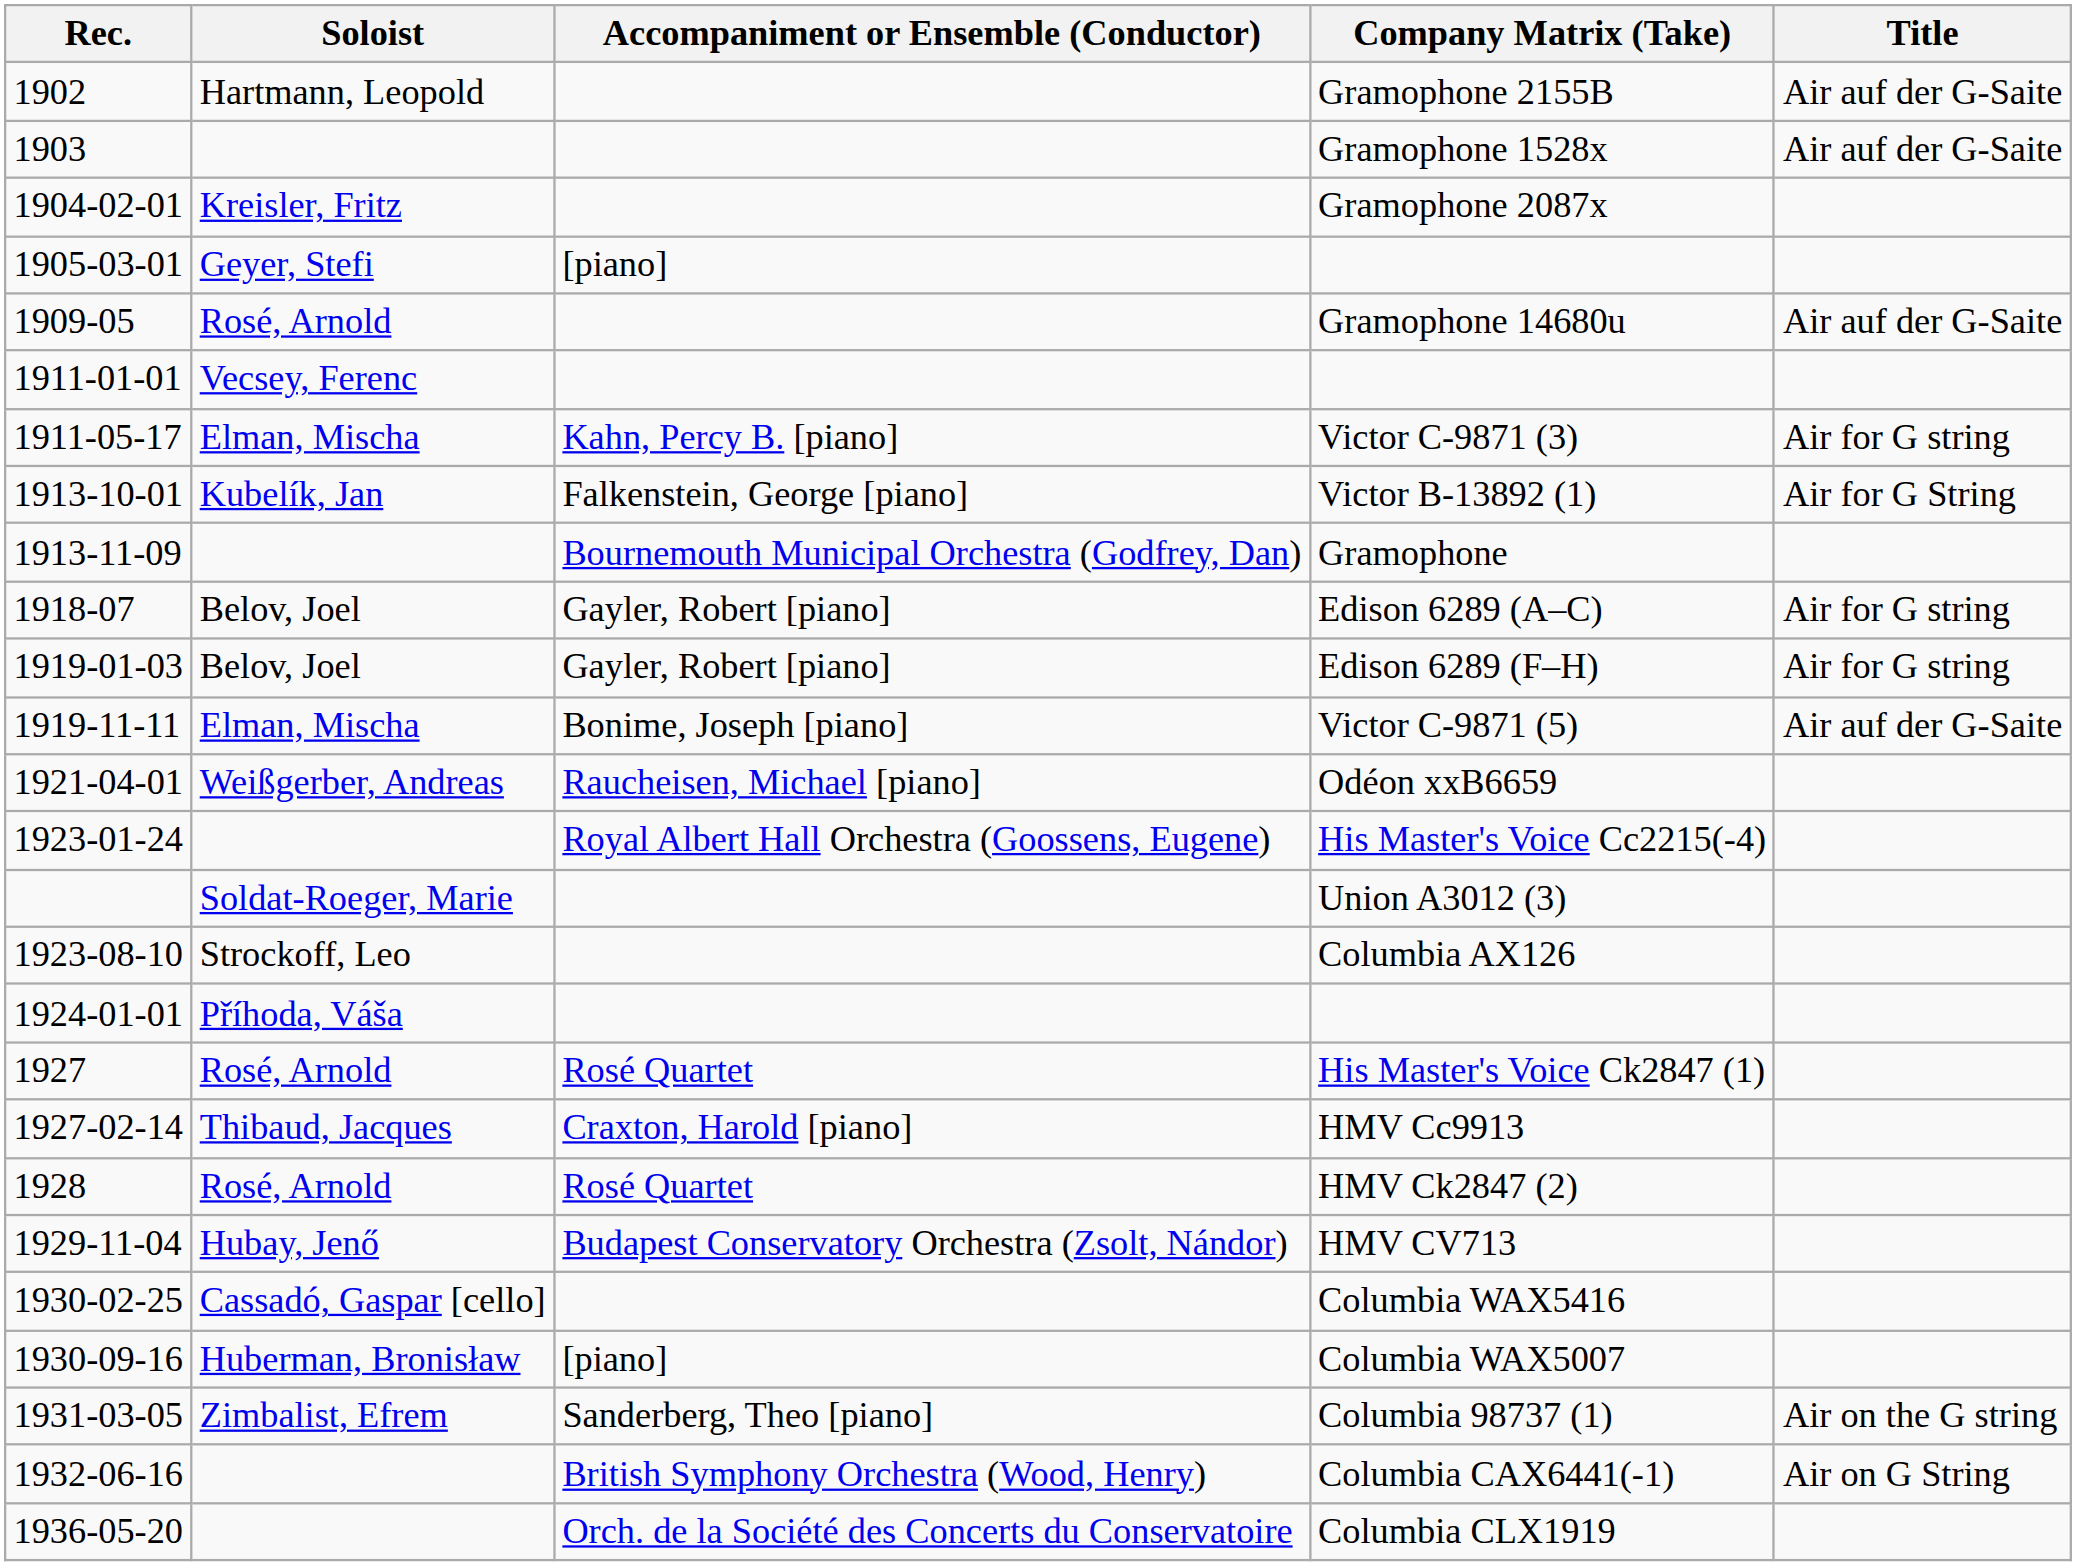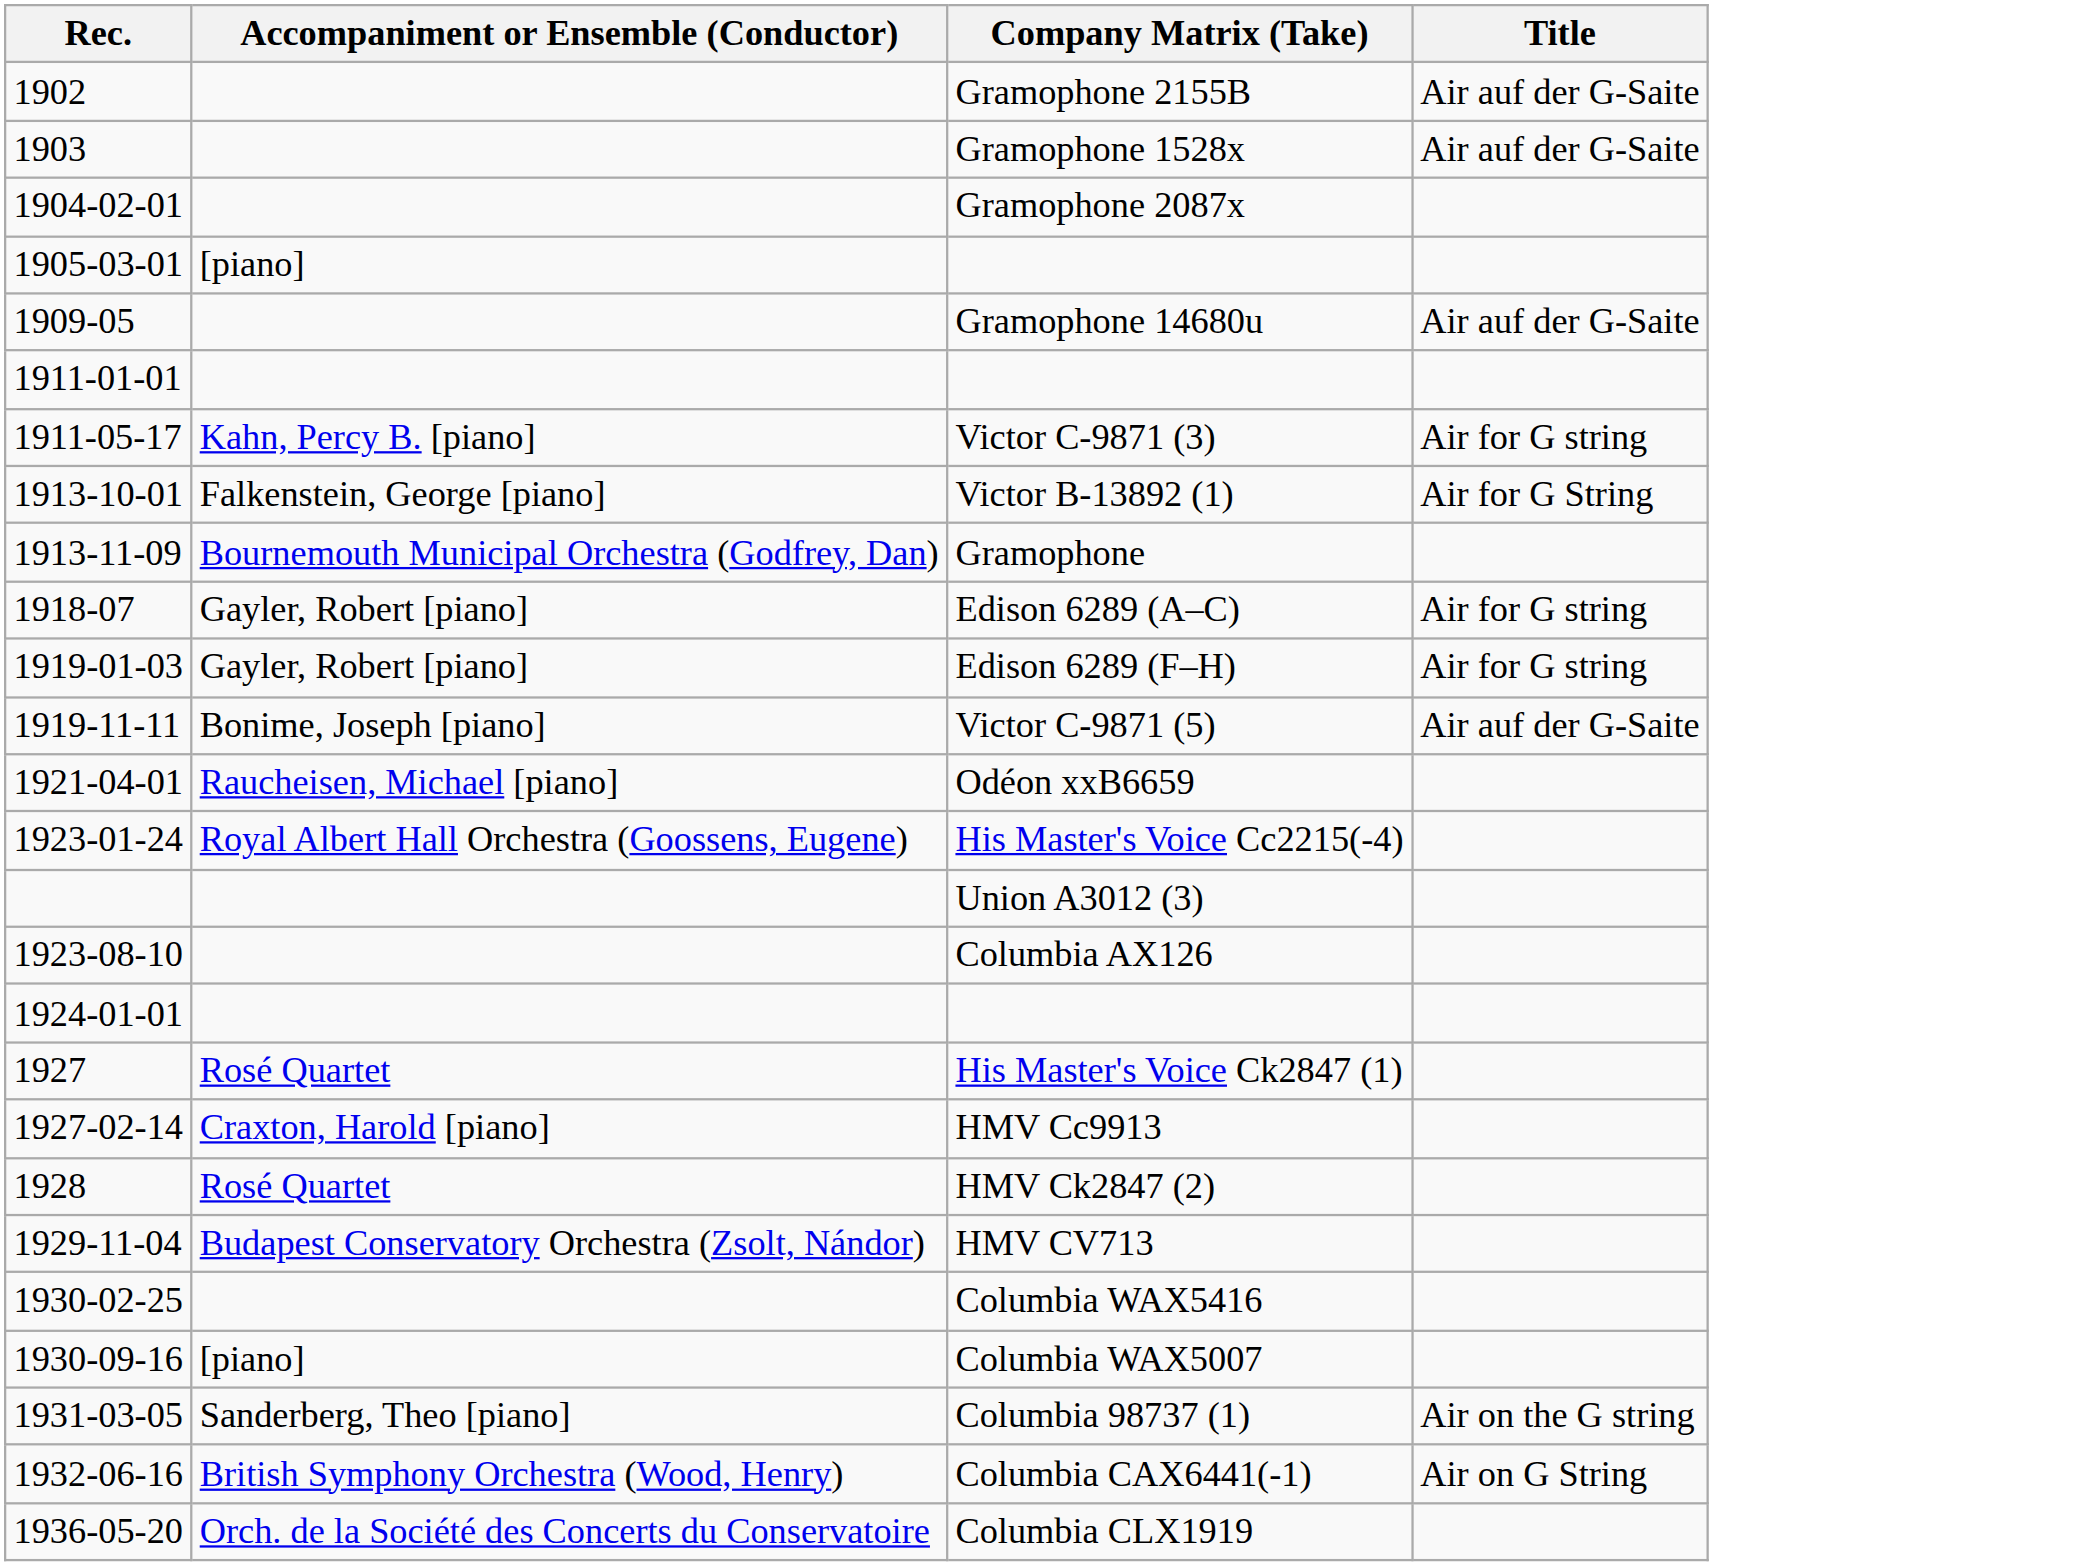 <table class="wikitable sortable">
 <tr>
 <th scope="col">Rec.</th>
-<th scope="col">Soloist</th>
 <th scope="col">Accompaniment or Ensemble (Conductor)</th>
 <th scope="col">Company Matrix (Take)</th>
 <th scope="col">Title</th>
 </tr>
 <tr>
 <td>1902</td>
-<td>Hartmann, Leopold</td>
 <td></td>
 <td>Gramophone 2155B</td>
 <td>Air auf der G-Saite</td>
 </tr>
 <tr>
 <td>1903</td>
 <td></td>
-<td></td>
 <td>Gramophone 1528x</td>
 <td>Air auf der G-Saite</td>
 </tr>
 <tr>
 <td>1904-02-01</td>
-<td><a href='#'>Kreisler, Fritz</a></td>
 <td></td>
 <td>Gramophone 2087x</td>
 <td></td>
 </tr>
 <tr>
 <td>1905-03-01</td>
-<td><a href='#'>Geyer, Stefi</a></td>
 <td> [piano]</td>
 <td></td>
 <td></td>
 </tr>
 <tr>
 <td>1909-05</td>
-<td><a href='#'>Rosé, Arnold</a></td>
 <td></td>
 <td>Gramophone 14680u</td>
 <td>Air auf der G-Saite</td>
 </tr>
 <tr>
 <td>1911-01-01</td>
-<td><a href='#'>Vecsey, Ferenc</a></td>
 <td></td>
 <td></td>
 <td></td>
 </tr>
 <tr>
 <td>1911-05-17</td>
-<td><a href='#'>Elman, Mischa</a></td>
 <td><a href='#'>Kahn, Percy B.</a> [piano]</td>
 <td>Victor C-9871 (3)</td>
 <td>Air for G string</td>
 </tr>
 <tr>
 <td>1913-10-01</td>
-<td><a href='#'>Kubelík, Jan</a></td>
 <td>Falkenstein, George [piano]</td>
 <td>Victor B-13892 (1)</td>
 <td>Air for G String</td>
 </tr>
 <tr>
 <td>1913-11-09</td>
-<td></td>
 <td><a href='#'>Bournemouth Municipal Orchestra</a> (<a href='#'>Godfrey, Dan</a>)</td>
 <td>Gramophone</td>
 <td></td>
 </tr>
 <tr>
 <td>1918-07</td>
-<td>Belov, Joel</td>
 <td>Gayler, Robert [piano]</td>
 <td>Edison 6289 (A–C)</td>
 <td>Air for G string</td>
 </tr>
 <tr>
 <td>1919-01-03</td>
-<td>Belov, Joel</td>
 <td>Gayler, Robert [piano]</td>
 <td>Edison 6289 (F–H)</td>
 <td>Air for G string</td>
 </tr>
 <tr>
 <td>1919-11-11</td>
-<td><a href='#'>Elman, Mischa</a></td>
 <td>Bonime, Joseph [piano]</td>
 <td>Victor C-9871 (5)</td>
 <td>Air auf der G-Saite</td>
 </tr>
 <tr>
 <td>1921-04-01</td>
-<td><a href='#'>Weißgerber, Andreas</a></td>
 <td><a href='#'>Raucheisen, Michael</a> [piano]</td>
 <td>Odéon xxB6659</td>
 <td></td>
 </tr>
 <tr>
 <td>1923-01-24</td>
-<td></td>
 <td><a href='#'>Royal Albert Hall</a> Orchestra (<a href='#'>Goossens, Eugene</a>)</td>
 <td><a href='#'>His Master's Voice</a> Cc2215(-4)</td>
 <td></td>
 </tr>
 <tr>
 <td data-sort-value="1923-07-01"></td>
-<td><a href='#'>Soldat-Roeger, Marie</a></td>
 <td></td>
 <td>Union A3012 (3)</td>
 <td></td>
 </tr>
 <tr>
 <td>1923-08-10</td>
-<td>Strockoff, Leo</td>
 <td></td>
 <td>Columbia AX126</td>
 <td></td>
 </tr>
 <tr>
 <td>1924-01-01</td>
-<td><a href='#'>Příhoda, Váša</a></td>
 <td></td>
 <td></td>
 <td></td>
 </tr>
 <tr>
 <td>1927</td>
-<td><a href='#'>Rosé, Arnold</a></td>
 <td><a href='#'>Rosé Quartet</a></td>
 <td><a href='#'>His Master's Voice</a> Ck2847 (1)</td>
 <td></td>
 </tr>
 <tr>
 <td>1927-02-14</td>
-<td><a href='#'>Thibaud, Jacques</a></td>
 <td><a href='#'>Craxton, Harold</a> [piano]</td>
 <td>HMV Cc9913</td>
 <td></td>
 </tr>
 <tr>
 <td>1928</td>
-<td><a href='#'>Rosé, Arnold</a></td>
 <td><a href='#'>Rosé Quartet</a></td>
 <td>HMV Ck2847 (2)</td>
 <td></td>
 </tr>
 <tr>
 <td>1929-11-04</td>
-<td><a href='#'>Hubay, Jenő</a></td>
 <td><a href='#'>Budapest Conservatory</a> Orchestra (<a href='#'>Zsolt, Nándor</a>)</td>
 <td>HMV CV713</td>
 <td></td>
 </tr>
 <tr>
 <td>1930-02-25</td>
-<td><a href='#'>Cassadó, Gaspar</a> [cello]</td>
 <td></td>
 <td>Columbia WAX5416</td>
 <td></td>
 </tr>
 <tr>
 <td>1930-09-16</td>
-<td><a href='#'>Huberman, Bronisław</a></td>
 <td> [piano]</td>
 <td>Columbia WAX5007</td>
 <td></td>
 </tr>
 <tr>
 <td>1931-03-05</td>
-<td><a href='#'>Zimbalist, Efrem</a></td>
 <td>Sanderberg, Theo [piano]</td>
 <td>Columbia 98737 (1)</td>
 <td>Air on the G string</td>
 </tr>
 <tr>
 <td>1932-06-16</td>
-<td></td>
 <td><a href='#'>British Symphony Orchestra</a> (<a href='#'>Wood, Henry</a>)</td>
 <td>Columbia CAX6441(-1)</td>
 <td>Air on G String</td>
 </tr>
 <tr>
 <td>1936-05-20</td>
-<td></td>
 <td><a href='#'>Orch. de la Société des Concerts du Conservatoire</a></td>
 <td>Columbia CLX1919</td>
 <td></td>
 </tr>
 </table>
